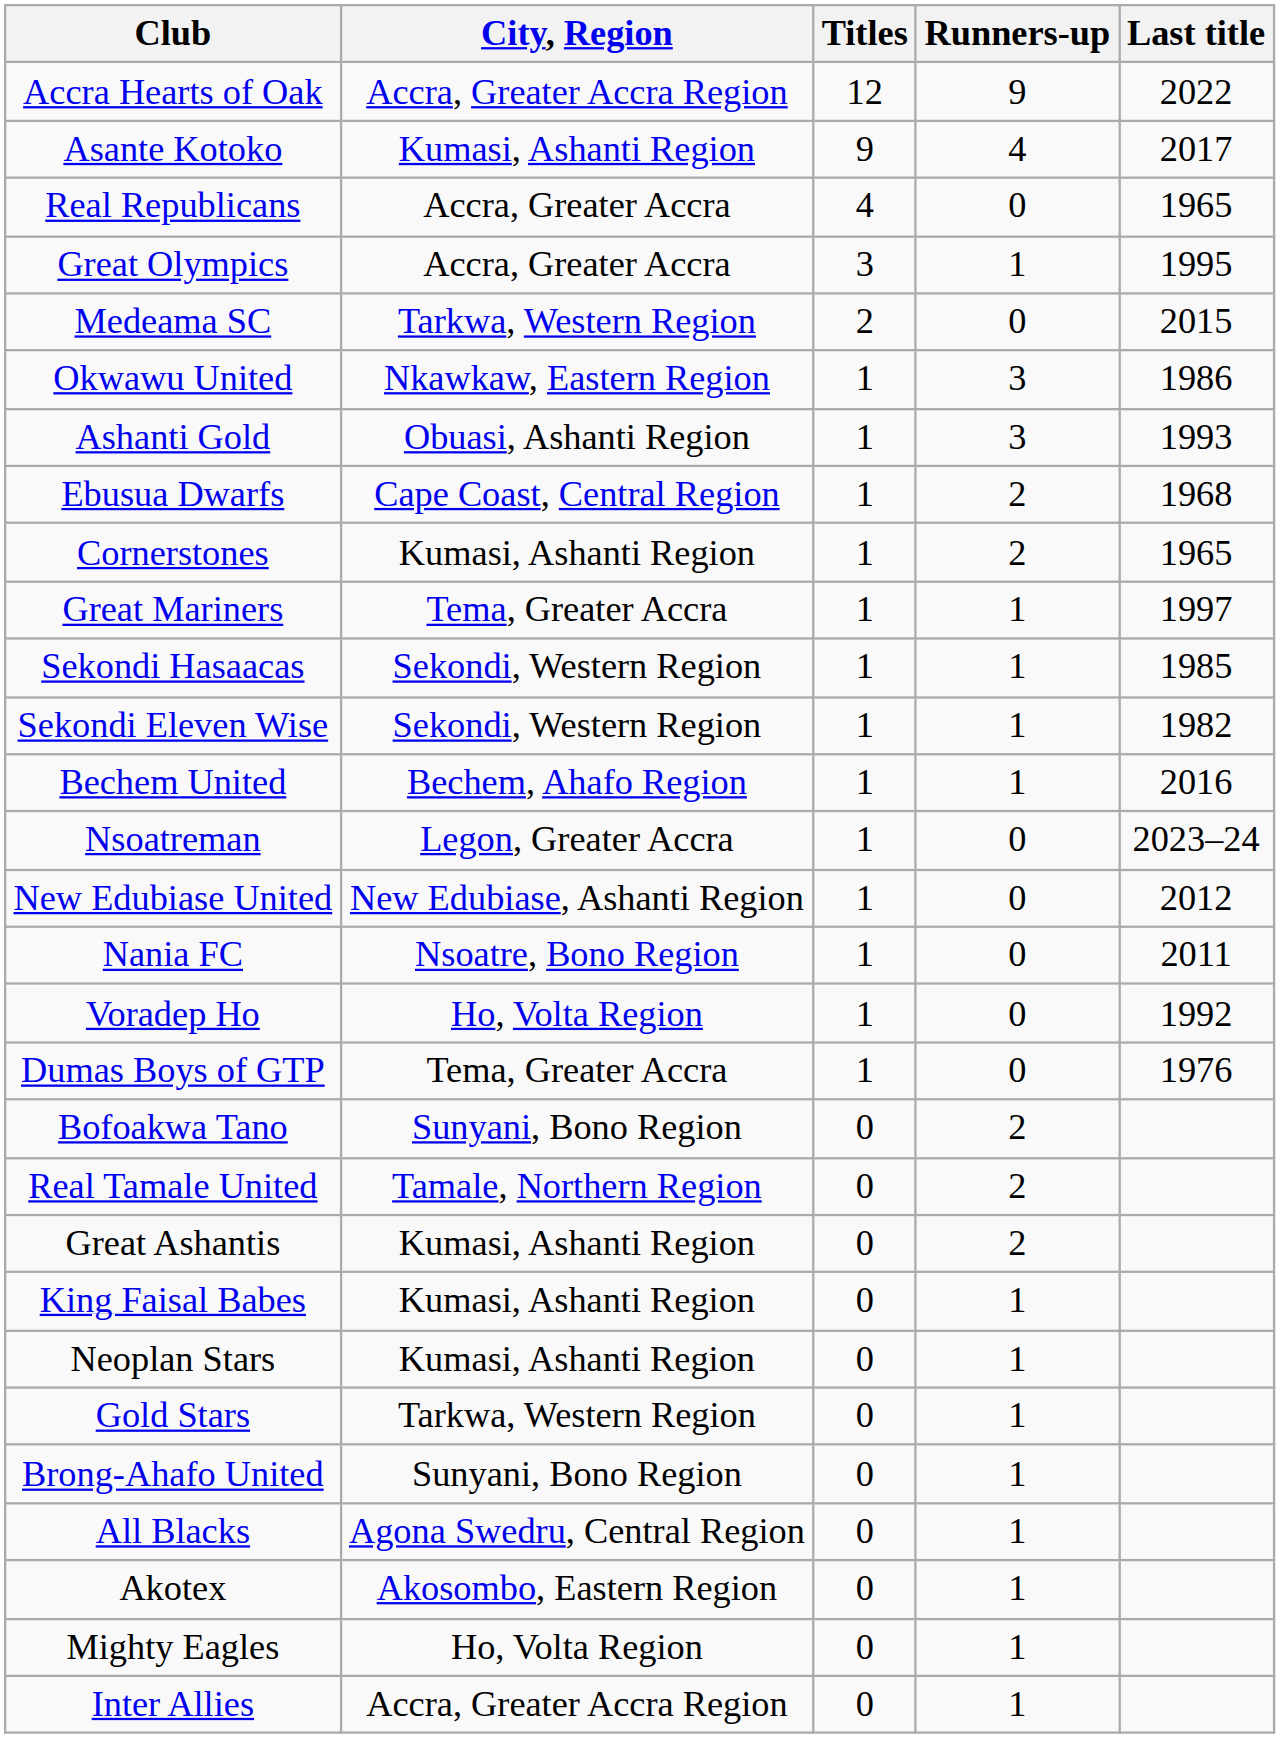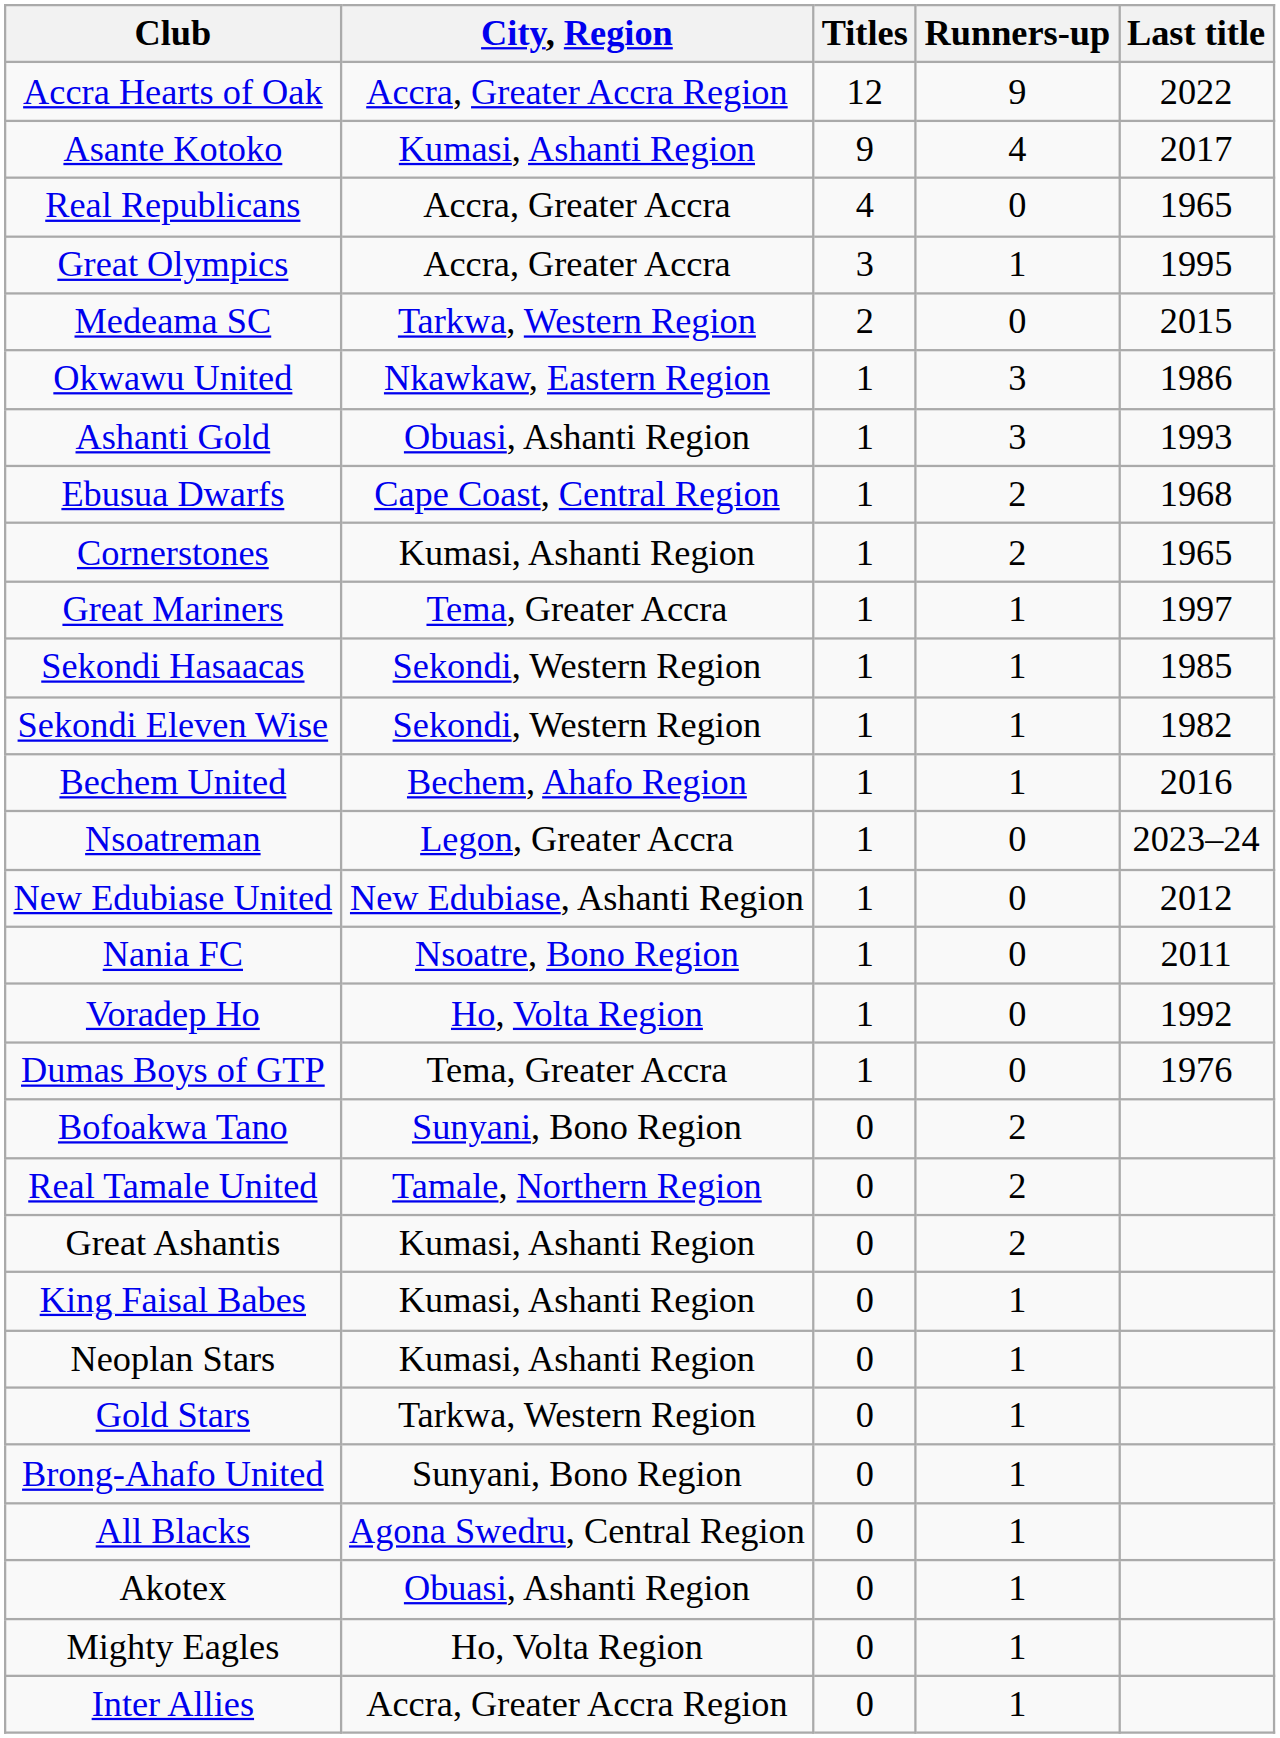 <table class="wikitable" style="text-align:center;">
 <tr>
 <th>Club</th>
 <th><a href='#'>City</a>, <a href='#'>Region</a></th>
 <th>Titles</th>
 <th>Runners-up</th>
 <th>Last title</th>
 </tr>
 <tr>
 <td><a href='#'>Accra Hearts of Oak</a></td>
 <td><a href='#'>Accra</a>, <a href='#'>Greater Accra Region</a></td>
 <td>12</td>
 <td>9</td>
 <td>2022</td>
 </tr>
 <tr>
 <td><a href='#'>Asante Kotoko</a></td>
 <td><a href='#'>Kumasi</a>, <a href='#'>Ashanti Region</a></td>
 <td>9</td>
 <td>4</td>
 <td>2017</td>
 </tr>
 <tr>
 <td><a href='#'>Real Republicans</a></td>
 <td>Accra, Greater Accra</td>
 <td>4</td>
 <td>0</td>
 <td>1965</td>
 </tr>
 <tr>
 <td><a href='#'>Great Olympics</a></td>
 <td>Accra, Greater Accra</td>
 <td>3</td>
 <td>1</td>
 <td>1995</td>
 </tr>
 <tr>
 <td><a href='#'>Medeama SC</a></td>
 <td><a href='#'>Tarkwa</a>, <a href='#'>Western Region</a></td>
 <td>2</td>
 <td>0</td>
 <td>2015</td>
 </tr>
 <tr>
 <td><a href='#'>Okwawu United</a></td>
 <td><a href='#'>Nkawkaw</a>, <a href='#'>Eastern Region</a></td>
 <td>1</td>
 <td>3</td>
 <td>1986</td>
 </tr>
 <tr>
 <td><a href='#'>Ashanti Gold</a></td>
 <td><a href='#'>Obuasi</a>, Ashanti Region</td>
 <td>1</td>
 <td>3</td>
 <td>1993</td>
 </tr>
 <tr>
 <td><a href='#'>Ebusua Dwarfs</a></td>
 <td><a href='#'>Cape Coast</a>, <a href='#'>Central Region</a></td>
 <td>1</td>
 <td>2</td>
 <td>1968</td>
 </tr>
 <tr>
 <td><a href='#'>Cornerstones</a></td>
 <td>Kumasi, Ashanti Region</td>
 <td>1</td>
 <td>2</td>
 <td>1965</td>
 </tr>
 <tr>
 <td><a href='#'>Great Mariners</a></td>
 <td><a href='#'>Tema</a>, Greater Accra</td>
 <td>1</td>
 <td>1</td>
 <td>1997</td>
 </tr>
 <tr>
 <td><a href='#'>Sekondi Hasaacas</a></td>
 <td><a href='#'>Sekondi</a>, Western Region</td>
 <td>1</td>
 <td>1</td>
 <td>1985</td>
 </tr>
 <tr>
 <td><a href='#'>Sekondi Eleven Wise</a></td>
 <td><a href='#'>Sekondi</a>, Western Region</td>
 <td>1</td>
 <td>1</td>
 <td>1982</td>
 </tr>
 <tr>
 <td><a href='#'>Bechem United</a></td>
 <td><a href='#'>Bechem</a>, <a href='#'>Ahafo Region</a></td>
 <td>1</td>
 <td>1</td>
 <td>2016</td>
 </tr>
 <tr>
 <td><a href='#'>Nsoatreman</a></td>
 <td><a href='#'>Legon</a>, Greater Accra</td>
 <td>1</td>
 <td>0</td>
 <td>2023–24</td>
 </tr>
 <tr>
 <td><a href='#'>New Edubiase United</a></td>
 <td><a href='#'>New Edubiase</a>, Ashanti Region</td>
 <td>1</td>
 <td>0</td>
 <td>2012</td>
 </tr>
 <tr>
 <td><a href='#'>Nania FC</a></td>
 <td><a href='#'>Nsoatre</a>, <a href='#'>Bono Region</a></td>
 <td>1</td>
 <td>0</td>
 <td>2011</td>
 </tr>
 <tr>
 <td><a href='#'>Voradep Ho</a></td>
 <td><a href='#'>Ho</a>, <a href='#'>Volta Region</a></td>
 <td>1</td>
 <td>0</td>
 <td>1992</td>
 </tr>
 <tr>
 <td><a href='#'>Dumas Boys of GTP</a></td>
 <td>Tema, Greater Accra</td>
 <td>1</td>
 <td>0</td>
 <td>1976</td>
 </tr>
 <tr>
 <td><a href='#'>Bofoakwa Tano</a></td>
 <td><a href='#'>Sunyani</a>, Bono Region</td>
 <td>0</td>
 <td>2</td>
 <td></td>
 </tr>
 <tr>
 <td><a href='#'>Real Tamale United</a></td>
 <td><a href='#'>Tamale</a>, <a href='#'>Northern Region</a></td>
 <td>0</td>
 <td>2</td>
 <td></td>
 </tr>
 <tr>
 <td>Great Ashantis</td>
 <td>Kumasi, Ashanti Region</td>
 <td>0</td>
 <td>2</td>
 <td></td>
 </tr>
 <tr>
 <td><a href='#'>King Faisal Babes</a></td>
 <td>Kumasi, Ashanti Region</td>
 <td>0</td>
 <td>1</td>
 <td></td>
 </tr>
 <tr>
 <td>Neoplan Stars</td>
 <td>Kumasi, Ashanti Region</td>
 <td>0</td>
 <td>1</td>
 <td></td>
 </tr>
 <tr>
 <td><a href='#'>Gold Stars</a></td>
 <td>Tarkwa, Western Region</td>
 <td>0</td>
 <td>1</td>
 <td></td>
 </tr>
 <tr>
 <td><a href='#'>Brong-Ahafo United</a></td>
 <td>Sunyani, Bono Region</td>
 <td>0</td>
 <td>1</td>
 <td></td>
 </tr>
 <tr>
 <td><a href='#'>All Blacks</a></td>
 <td><a href='#'>Agona Swedru</a>, Central Region</td>
 <td>0</td>
 <td>1</td>
 <td></td>
 </tr>
 <tr>
 <td>Akotex</td>
-<td><a href='#'>Akosombo</a>, Eastern Region</td>
+<td><a href='#'>Obuasi</a>, Ashanti Region</td>
 <td>0</td>
 <td>1</td>
 <td></td>
 </tr>
 <tr>
 <td>Mighty Eagles</td>
 <td>Ho, Volta Region</td>
 <td>0</td>
 <td>1</td>
 <td></td>
 </tr>
 <tr>
 <td><a href='#'>Inter Allies</a></td>
 <td>Accra, Greater Accra Region</td>
 <td>0</td>
 <td>1</td>
 <td></td>
 </tr>
 </table>
